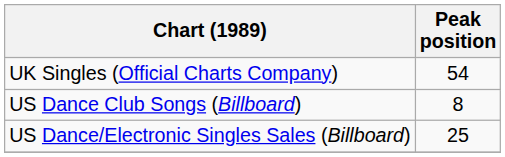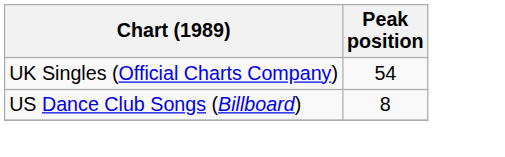 <table class="wikitable">
 <tr>
 <th>Chart (1989)</th>
 <th>Peak<br>position</th>
 </tr>
 <tr>
 <td>UK Singles (<a href='#'>Official Charts Company</a>)</td>
 <td align="center">54</td>
 </tr>
 <tr>
 <td>US <a href='#'>Dance Club Songs</a> (<a href='#'><em>Billboard</em></a>)</td>
 <td align="center">8</td>
 </tr>
 <tr>
-<td>US <a href='#'>Dance/Electronic Singles Sales</a> (<em>Billboard</em>)</td>
-<td align="center">25</td>
-</tr>
-<tr>
 </tr>
 </table>
